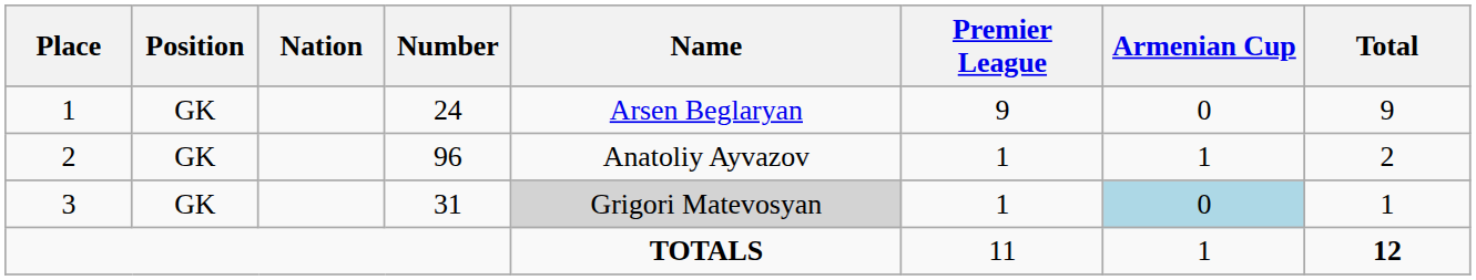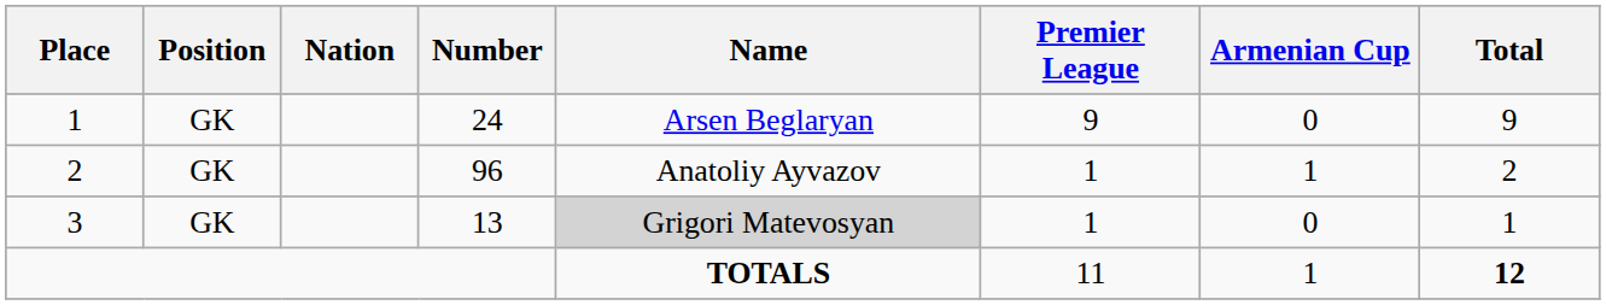 <table class="wikitable" style="font-size: 95%; text-align: center;">
 <tr>
 <th width=60>Place</th>
 <th width=60>Position</th>
 <th width=60>Nation</th>
 <th width=60>Number</th>
 <th width=200>Name</th>
 <th width=100><a href='#'>Premier League</a></th>
 <th width=100><a href='#'>Armenian Cup</a></th>
 <th width=80><strong>Total</strong></th>
 </tr>
 <tr>
 <td>1</td>
 <td>GK</td>
 <td></td>
 <td>24</td>
 <td><a href='#'>Arsen Beglaryan</a></td>
 <td>9</td>
 <td>0</td>
 <td>9</td>
 </tr>
 <tr>
 <td>2</td>
 <td>GK</td>
 <td></td>
 <td>96</td>
 <td>Anatoliy Ayvazov</td>
 <td>1</td>
 <td>1</td>
 <td>2</td>
 </tr>
 <tr>
 <td>3</td>
 <td>GK</td>
 <td></td>
-<td>31</td>
+<td>13</td>
 <td style="background: lightgrey;">Grigori Matevosyan</td>
 <td>1</td>
-<td style="background: lightblue;">0</td>
+<td>0</td>
 <td>1</td>
 </tr>
 <tr>
 <td colspan="4"></td>
 <td><strong>TOTALS</strong></td>
 <td>11</td>
 <td>1</td>
 <td><strong>12</strong></td>
 </tr>
 </table>
